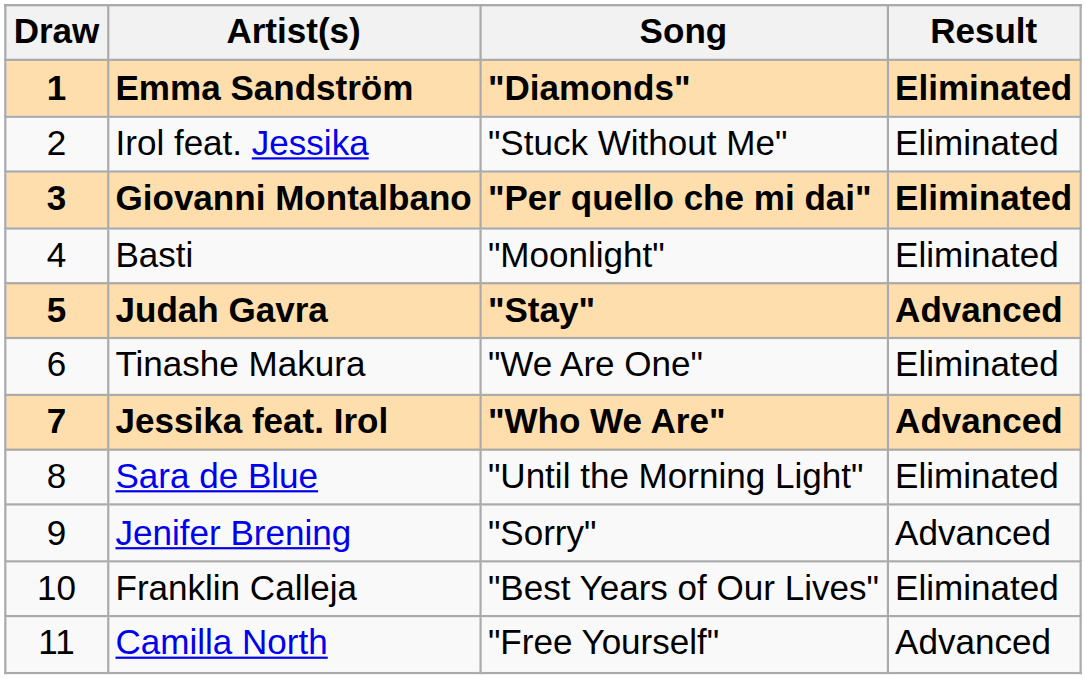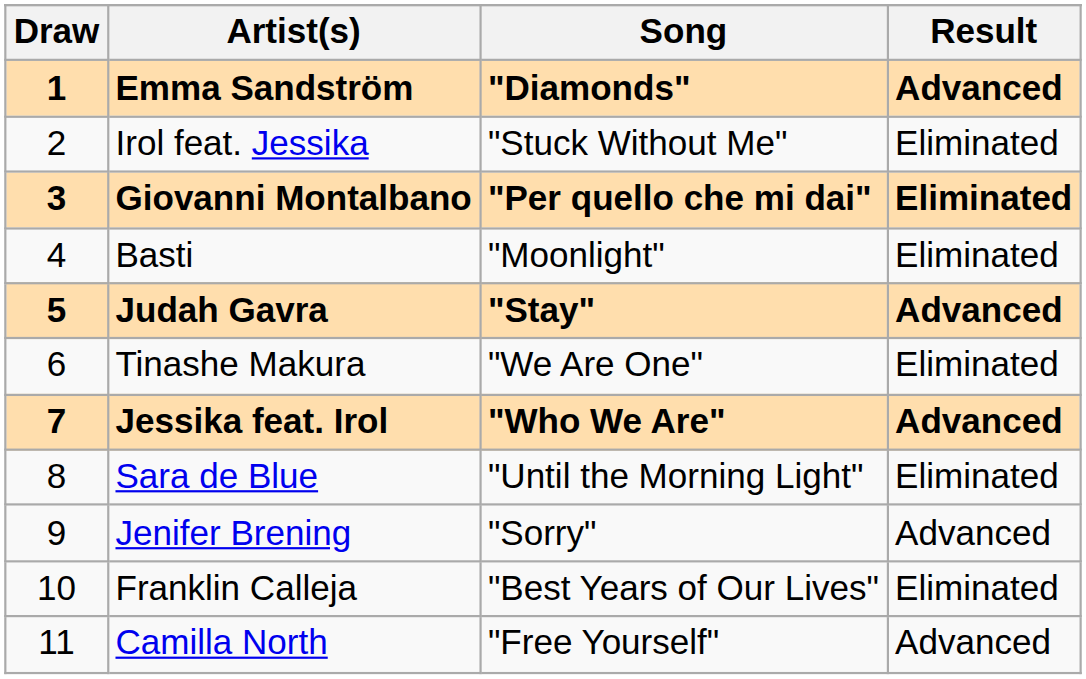 <table class="sortable wikitable" style="margin: 1em auto 1em auto; text-align:left">
 <tr>
 </tr>
 <tr>
 <th scope="col">Draw</th>
 <th scope="col">Artist(s)</th>
 <th scope="col">Song</th>
 <th>Result</th>
 </tr>
 <tr style="font-weight:bold; background:navajowhite;">
 <td align="center">1</td>
 <td>Emma Sandström</td>
 <td>"Diamonds"</td>
-<td>Eliminated</td>
+<td>Advanced</td>
 </tr>
 <tr>
 <td align="center">2</td>
 <td>Irol feat. <a href='#'>Jessika</a></td>
 <td>"Stuck Without Me"</td>
 <td>Eliminated</td>
 </tr>
 <tr style="font-weight:bold; background:navajowhite;">
 <td align="center">3</td>
 <td>Giovanni Montalbano</td>
 <td>"Per quello che mi dai"</td>
 <td>Eliminated</td>
 </tr>
 <tr>
 <td align="center">4</td>
 <td>Basti</td>
 <td>"Moonlight"</td>
 <td>Eliminated</td>
 </tr>
 <tr style="font-weight:bold; background:navajowhite;">
 <td align="center">5</td>
 <td>Judah Gavra</td>
 <td>"Stay"</td>
 <td>Advanced</td>
 </tr>
 <tr>
 <td align="center">6</td>
 <td>Tinashe Makura</td>
 <td>"We Are One"</td>
 <td>Eliminated</td>
 </tr>
 <tr style="font-weight:bold; background:navajowhite;">
 <td align="center">7</td>
 <td>Jessika feat. Irol</td>
 <td>"Who We Are"</td>
 <td>Advanced</td>
 </tr>
 <tr>
 <td align="center">8</td>
 <td><a href='#'>Sara de Blue</a></td>
 <td>"Until the Morning Light"</td>
 <td>Eliminated</td>
 </tr>
 <tr>
 <td align="center">9</td>
 <td><a href='#'>Jenifer Brening</a></td>
 <td>"Sorry"</td>
 <td>Advanced</td>
 </tr>
 <tr>
 <td align="center">10</td>
 <td>Franklin Calleja</td>
 <td>"Best Years of Our Lives"</td>
 <td>Eliminated</td>
 </tr>
 <tr>
 <td align="center">11</td>
 <td><a href='#'>Camilla North</a></td>
 <td>"Free Yourself"</td>
 <td>Advanced</td>
 </tr>
 </table>
